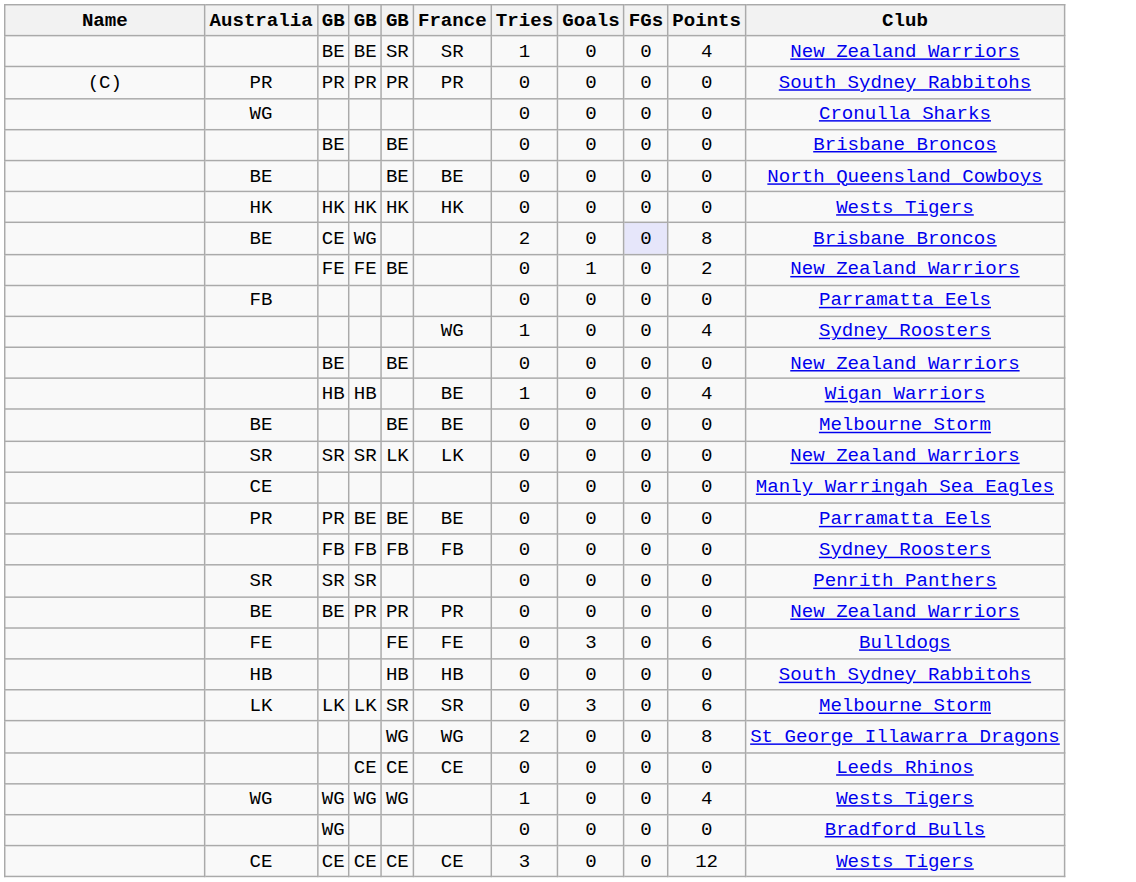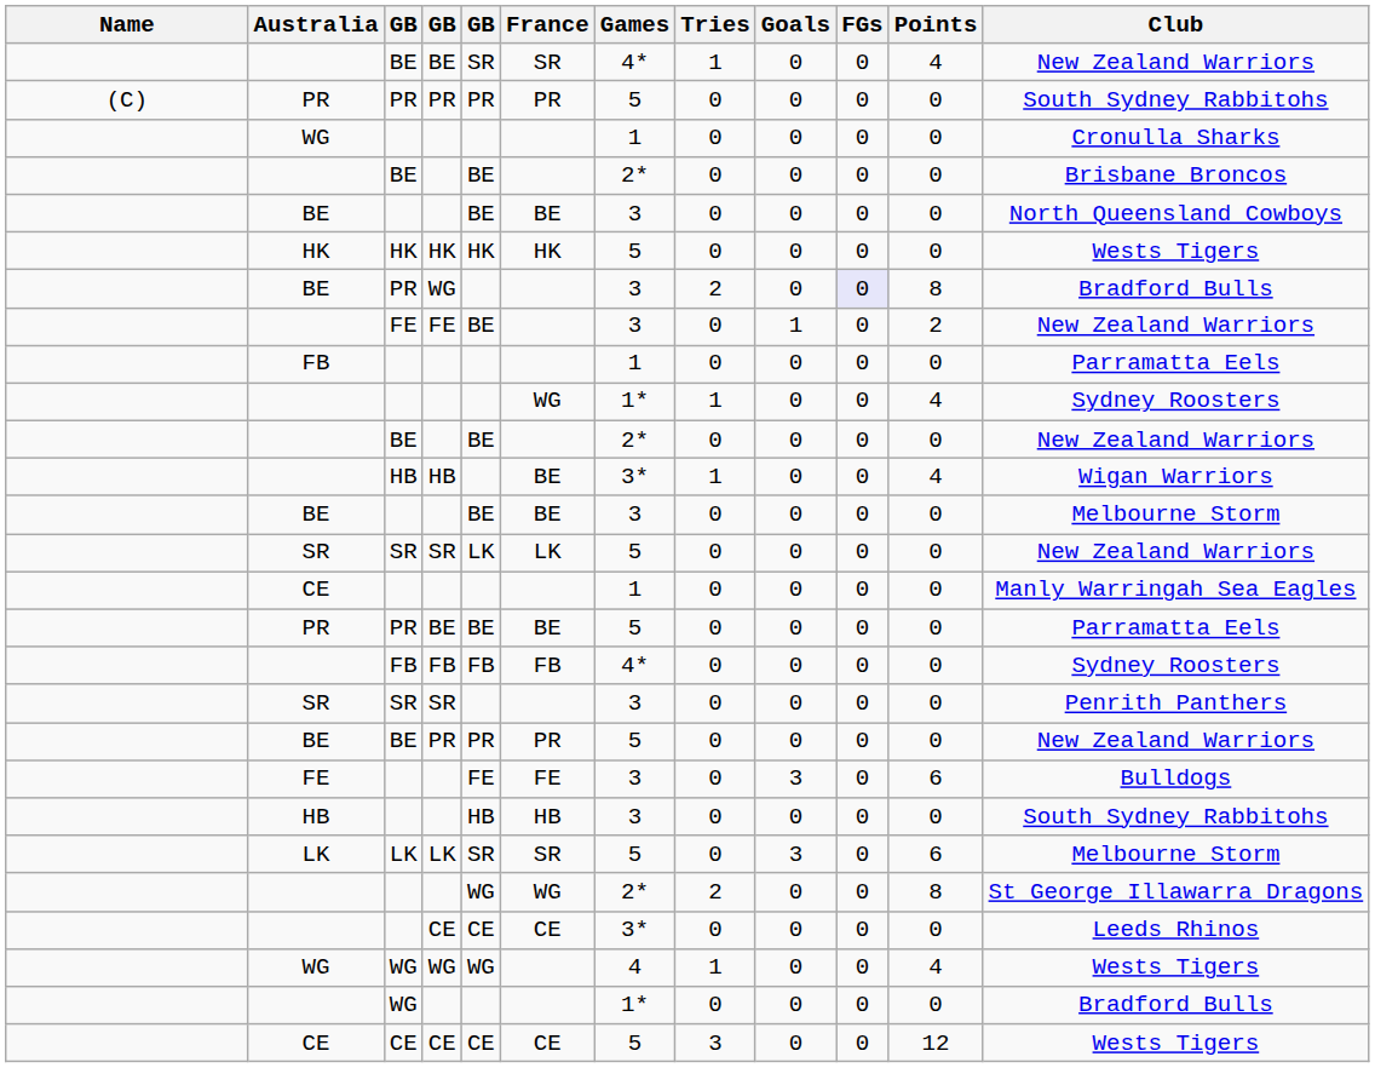 <table class="wikitable sortable defaultcenter col1left col12left" style="text-align: center;">
 <tr>
 <th style="width:10em">Name</th>
 <th>Australia</th>
 <th>GB</th>
 <th>GB</th>
 <th>GB</th>
 <th>France</th>
+<th>Games</th>
 <th>Tries</th>
 <th>Goals</th>
 <th>FGs</th>
 <th>Points</th>
 <th>Club</th>
 </tr>
 <tr>
 <td></td>
 <td></td>
 <td>BE</td>
 <td>BE</td>
 <td>SR</td>
 <td>SR</td>
+<td>4*</td>
 <td>1</td>
 <td>0</td>
 <td>0</td>
 <td>4</td>
 <td> <a href='#'>New Zealand Warriors</a></td>
 </tr>
 <tr>
 <td> (C)</td>
 <td>PR</td>
 <td>PR</td>
 <td>PR</td>
 <td>PR</td>
 <td>PR</td>
+<td>5</td>
 <td>0</td>
 <td>0</td>
 <td>0</td>
 <td>0</td>
 <td> <a href='#'>South Sydney Rabbitohs</a></td>
 </tr>
 <tr>
 <td></td>
 <td>WG</td>
 <td></td>
 <td></td>
 <td></td>
 <td></td>
+<td>1</td>
 <td>0</td>
 <td>0</td>
 <td>0</td>
 <td>0</td>
 <td> <a href='#'>Cronulla Sharks</a></td>
 </tr>
 <tr>
 <td></td>
 <td></td>
 <td>BE</td>
 <td></td>
 <td>BE</td>
 <td></td>
+<td>2*</td>
 <td>0</td>
 <td>0</td>
 <td>0</td>
 <td>0</td>
 <td> <a href='#'>Brisbane Broncos</a></td>
 </tr>
 <tr>
 <td></td>
 <td>BE</td>
 <td></td>
 <td></td>
 <td>BE</td>
 <td>BE</td>
+<td>3</td>
 <td>0</td>
 <td>0</td>
 <td>0</td>
 <td>0</td>
 <td> <a href='#'>North Queensland Cowboys</a></td>
 </tr>
 <tr>
 <td></td>
 <td>HK</td>
 <td>HK</td>
 <td>HK</td>
 <td>HK</td>
 <td>HK</td>
+<td>5</td>
 <td>0</td>
 <td>0</td>
 <td>0</td>
 <td>0</td>
 <td> <a href='#'>Wests Tigers</a></td>
 </tr>
 <tr>
 <td></td>
 <td>BE</td>
-<td>CE</td>
+<td>PR</td>
 <td>WG</td>
 <td></td>
 <td></td>
+<td>3</td>
 <td>2</td>
 <td>0</td>
 <td style="background: lavender;">0</td>
 <td>8</td>
-<td> <a href='#'>Brisbane Broncos</a></td>
+<td> <a href='#'>Bradford Bulls</a></td>
 </tr>
 <tr>
 <td></td>
 <td></td>
 <td>FE</td>
 <td>FE</td>
 <td>BE</td>
 <td></td>
+<td>3</td>
 <td>0</td>
 <td>1</td>
 <td>0</td>
 <td>2</td>
 <td> <a href='#'>New Zealand Warriors</a></td>
 </tr>
 <tr>
 <td></td>
 <td>FB</td>
 <td></td>
 <td></td>
 <td></td>
 <td></td>
+<td>1</td>
 <td>0</td>
 <td>0</td>
 <td>0</td>
 <td>0</td>
 <td> <a href='#'>Parramatta Eels</a></td>
 </tr>
 <tr>
 <td></td>
 <td></td>
 <td></td>
 <td></td>
 <td></td>
 <td>WG</td>
+<td>1*</td>
 <td>1</td>
 <td>0</td>
 <td>0</td>
 <td>4</td>
 <td> <a href='#'>Sydney Roosters</a></td>
 </tr>
 <tr>
 <td></td>
 <td></td>
 <td>BE</td>
 <td></td>
 <td>BE</td>
 <td></td>
+<td>2*</td>
 <td>0</td>
 <td>0</td>
 <td>0</td>
 <td>0</td>
 <td> <a href='#'>New Zealand Warriors</a></td>
 </tr>
 <tr>
 <td></td>
 <td></td>
 <td>HB</td>
 <td>HB</td>
 <td></td>
 <td>BE</td>
+<td>3*</td>
 <td>1</td>
 <td>0</td>
 <td>0</td>
 <td>4</td>
 <td> <a href='#'>Wigan Warriors</a></td>
 </tr>
 <tr>
 <td></td>
 <td>BE</td>
 <td></td>
 <td></td>
 <td>BE</td>
 <td>BE</td>
+<td>3</td>
 <td>0</td>
 <td>0</td>
 <td>0</td>
 <td>0</td>
 <td> <a href='#'>Melbourne Storm</a></td>
 </tr>
 <tr>
 <td></td>
 <td>SR</td>
 <td>SR</td>
 <td>SR</td>
 <td>LK</td>
 <td>LK</td>
+<td>5</td>
 <td>0</td>
 <td>0</td>
 <td>0</td>
 <td>0</td>
 <td> <a href='#'>New Zealand Warriors</a></td>
 </tr>
 <tr>
 <td></td>
 <td>CE</td>
 <td></td>
 <td></td>
 <td></td>
 <td></td>
+<td>1</td>
 <td>0</td>
 <td>0</td>
 <td>0</td>
 <td>0</td>
 <td> <a href='#'>Manly Warringah Sea Eagles</a></td>
 </tr>
 <tr>
 <td></td>
 <td>PR</td>
 <td>PR</td>
 <td>BE</td>
 <td>BE</td>
 <td>BE</td>
+<td>5</td>
 <td>0</td>
 <td>0</td>
 <td>0</td>
 <td>0</td>
 <td> <a href='#'>Parramatta Eels</a></td>
 </tr>
 <tr>
 <td></td>
 <td></td>
 <td>FB</td>
 <td>FB</td>
 <td>FB</td>
 <td>FB</td>
+<td>4*</td>
 <td>0</td>
 <td>0</td>
 <td>0</td>
 <td>0</td>
 <td> <a href='#'>Sydney Roosters</a></td>
 </tr>
 <tr>
 <td></td>
 <td>SR</td>
 <td>SR</td>
 <td>SR</td>
 <td></td>
 <td></td>
+<td>3</td>
 <td>0</td>
 <td>0</td>
 <td>0</td>
 <td>0</td>
 <td> <a href='#'>Penrith Panthers</a></td>
 </tr>
 <tr>
 <td></td>
 <td>BE</td>
 <td>BE</td>
 <td>PR</td>
 <td>PR</td>
 <td>PR</td>
+<td>5</td>
 <td>0</td>
 <td>0</td>
 <td>0</td>
 <td>0</td>
 <td> <a href='#'>New Zealand Warriors</a></td>
 </tr>
 <tr>
 <td></td>
 <td>FE</td>
 <td></td>
 <td></td>
 <td>FE</td>
 <td>FE</td>
+<td>3</td>
 <td>0</td>
 <td>3</td>
 <td>0</td>
 <td>6</td>
 <td> <a href='#'>Bulldogs</a></td>
 </tr>
 <tr>
 <td></td>
 <td>HB</td>
 <td></td>
 <td></td>
 <td>HB</td>
 <td>HB</td>
+<td>3</td>
 <td>0</td>
 <td>0</td>
 <td>0</td>
 <td>0</td>
 <td> <a href='#'>South Sydney Rabbitohs</a></td>
 </tr>
 <tr>
 <td></td>
 <td>LK</td>
 <td>LK</td>
 <td>LK</td>
 <td>SR</td>
 <td>SR</td>
+<td>5</td>
 <td>0</td>
 <td>3</td>
 <td>0</td>
 <td>6</td>
 <td> <a href='#'>Melbourne Storm</a></td>
 </tr>
 <tr>
 <td></td>
 <td></td>
 <td></td>
 <td></td>
 <td>WG</td>
 <td>WG</td>
+<td>2*</td>
 <td>2</td>
 <td>0</td>
 <td>0</td>
 <td>8</td>
 <td> <a href='#'>St George Illawarra Dragons</a></td>
 </tr>
 <tr>
 <td></td>
 <td></td>
 <td></td>
 <td>CE</td>
 <td>CE</td>
 <td>CE</td>
+<td>3*</td>
 <td>0</td>
 <td>0</td>
 <td>0</td>
 <td>0</td>
 <td> <a href='#'>Leeds Rhinos</a></td>
 </tr>
 <tr>
 <td></td>
 <td>WG</td>
 <td>WG</td>
 <td>WG</td>
 <td>WG</td>
 <td></td>
+<td>4</td>
 <td>1</td>
 <td>0</td>
 <td>0</td>
 <td>4</td>
 <td> <a href='#'>Wests Tigers</a></td>
 </tr>
 <tr>
 <td></td>
 <td></td>
 <td>WG</td>
 <td></td>
 <td></td>
 <td></td>
+<td>1*</td>
 <td>0</td>
 <td>0</td>
 <td>0</td>
 <td>0</td>
 <td> <a href='#'>Bradford Bulls</a></td>
 </tr>
 <tr>
 <td></td>
 <td>CE</td>
 <td>CE</td>
 <td>CE</td>
 <td>CE</td>
 <td>CE</td>
+<td>5</td>
 <td>3</td>
 <td>0</td>
 <td>0</td>
 <td>12</td>
 <td> <a href='#'>Wests Tigers</a></td>
 </tr>
 </table>
